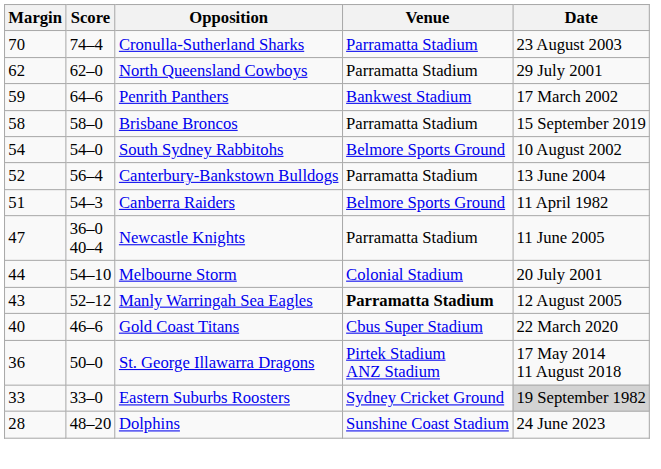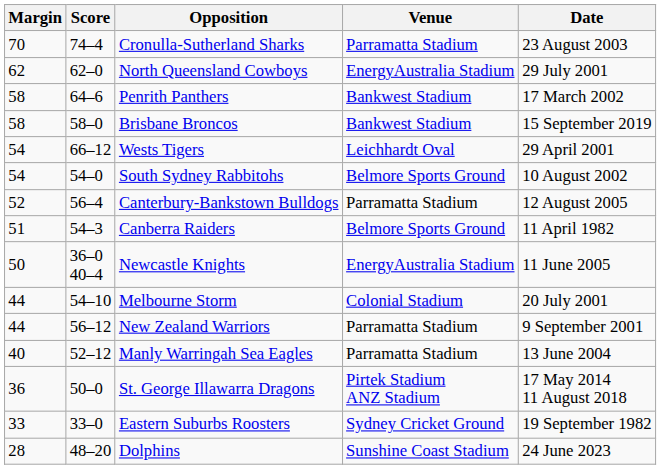 <table class="wikitable" style="text-align:left;">
 <tr>
 <th>Margin</th>
 <th>Score</th>
 <th>Opposition</th>
 <th>Venue</th>
 <th>Date</th>
 </tr>
 <tr>
 <td>70</td>
 <td>74–4</td>
 <td> <a href='#'>Cronulla-Sutherland Sharks</a></td>
 <td><a href='#'>Parramatta Stadium</a></td>
 <td>23 August 2003</td>
 </tr>
 <tr>
 <td>62</td>
 <td>62–0</td>
 <td> <a href='#'>North Queensland Cowboys</a></td>
-<td>Parramatta Stadium</td>
+<td><a href='#'>EnergyAustralia Stadium</a></td>
 <td>29 July 2001</td>
 </tr>
 <tr>
-<td>59</td>
+<td>58</td>
 <td>64–6</td>
 <td> <a href='#'>Penrith Panthers</a></td>
 <td><a href='#'>Bankwest Stadium</a></td>
 <td>17 March 2002</td>
 </tr>
 <tr>
 <td>58</td>
 <td>58–0</td>
 <td> <a href='#'>Brisbane Broncos</a></td>
-<td>Parramatta Stadium</td>
+<td><a href='#'>Bankwest Stadium</a></td>
 <td>15 September 2019</td>
+</tr>
+<tr>
+<td>54</td>
+<td>66–12</td>
+<td> <a href='#'>Wests Tigers</a></td>
+<td><a href='#'>Leichhardt Oval</a></td>
+<td>29 April 2001</td>
 </tr>
 <tr>
 <td>54</td>
 <td>54–0</td>
 <td> <a href='#'>South Sydney Rabbitohs</a></td>
 <td><a href='#'>Belmore Sports Ground</a></td>
 <td>10 August 2002</td>
 </tr>
 <tr>
 <td>52</td>
 <td>56–4</td>
 <td> <a href='#'>Canterbury-Bankstown Bulldogs</a></td>
 <td>Parramatta Stadium</td>
-<td>13 June 2004</td>
+<td>12 August 2005</td>
 </tr>
 <tr>
 <td>51</td>
 <td>54–3</td>
 <td> <a href='#'>Canberra Raiders</a></td>
 <td><a href='#'>Belmore Sports Ground</a></td>
 <td>11 April 1982</td>
 </tr>
 <tr>
-<td>47</td>
+<td>50</td>
 <td>36–0<br>40–4</td>
 <td> <a href='#'>Newcastle Knights</a></td>
-<td>Parramatta Stadium</td>
+<td><a href='#'>EnergyAustralia Stadium</a></td>
 <td>11 June 2005</td>
 </tr>
 <tr>
 <td>44</td>
 <td>54–10</td>
 <td> <a href='#'>Melbourne Storm</a></td>
 <td><a href='#'>Colonial Stadium</a></td>
 <td>20 July 2001</td>
 </tr>
 <tr>
-<td>43</td>
-<td>52–12</td>
-<td> <a href='#'>Manly Warringah Sea Eagles</a></td>
-<td><strong>Parramatta Stadium</strong></td>
-<td>12 August 2005</td>
+<td>44</td>
+<td>56–12</td>
+<td> <a href='#'>New Zealand Warriors</a></td>
+<td>Parramatta Stadium</td>
+<td>9 September 2001</td>
 </tr>
 <tr>
 <td>40</td>
-<td>46–6</td>
-<td> <a href='#'>Gold Coast Titans</a></td>
-<td><a href='#'>Cbus Super Stadium</a></td>
-<td>22 March 2020</td>
+<td>52–12</td>
+<td> <a href='#'>Manly Warringah Sea Eagles</a></td>
+<td>Parramatta Stadium</td>
+<td>13 June 2004</td>
 </tr>
 <tr>
 <td>36</td>
 <td>50–0</td>
 <td> <a href='#'>St. George Illawarra Dragons</a></td>
 <td><a href='#'>Pirtek Stadium</a><br><a href='#'>ANZ Stadium</a></td>
 <td>17 May 2014<br>11 August 2018</td>
 </tr>
 <tr>
 <td>33</td>
 <td>33–0</td>
 <td> <a href='#'>Eastern Suburbs Roosters</a></td>
 <td><a href='#'>Sydney Cricket Ground</a></td>
-<td style="background: lightgrey;">19 September 1982</td>
+<td>19 September 1982</td>
 </tr>
 <tr>
 <td>28</td>
 <td>48–20</td>
 <td> <a href='#'>Dolphins</a></td>
 <td><a href='#'>Sunshine Coast Stadium</a></td>
 <td>24 June 2023</td>
 </tr>
 </table>
